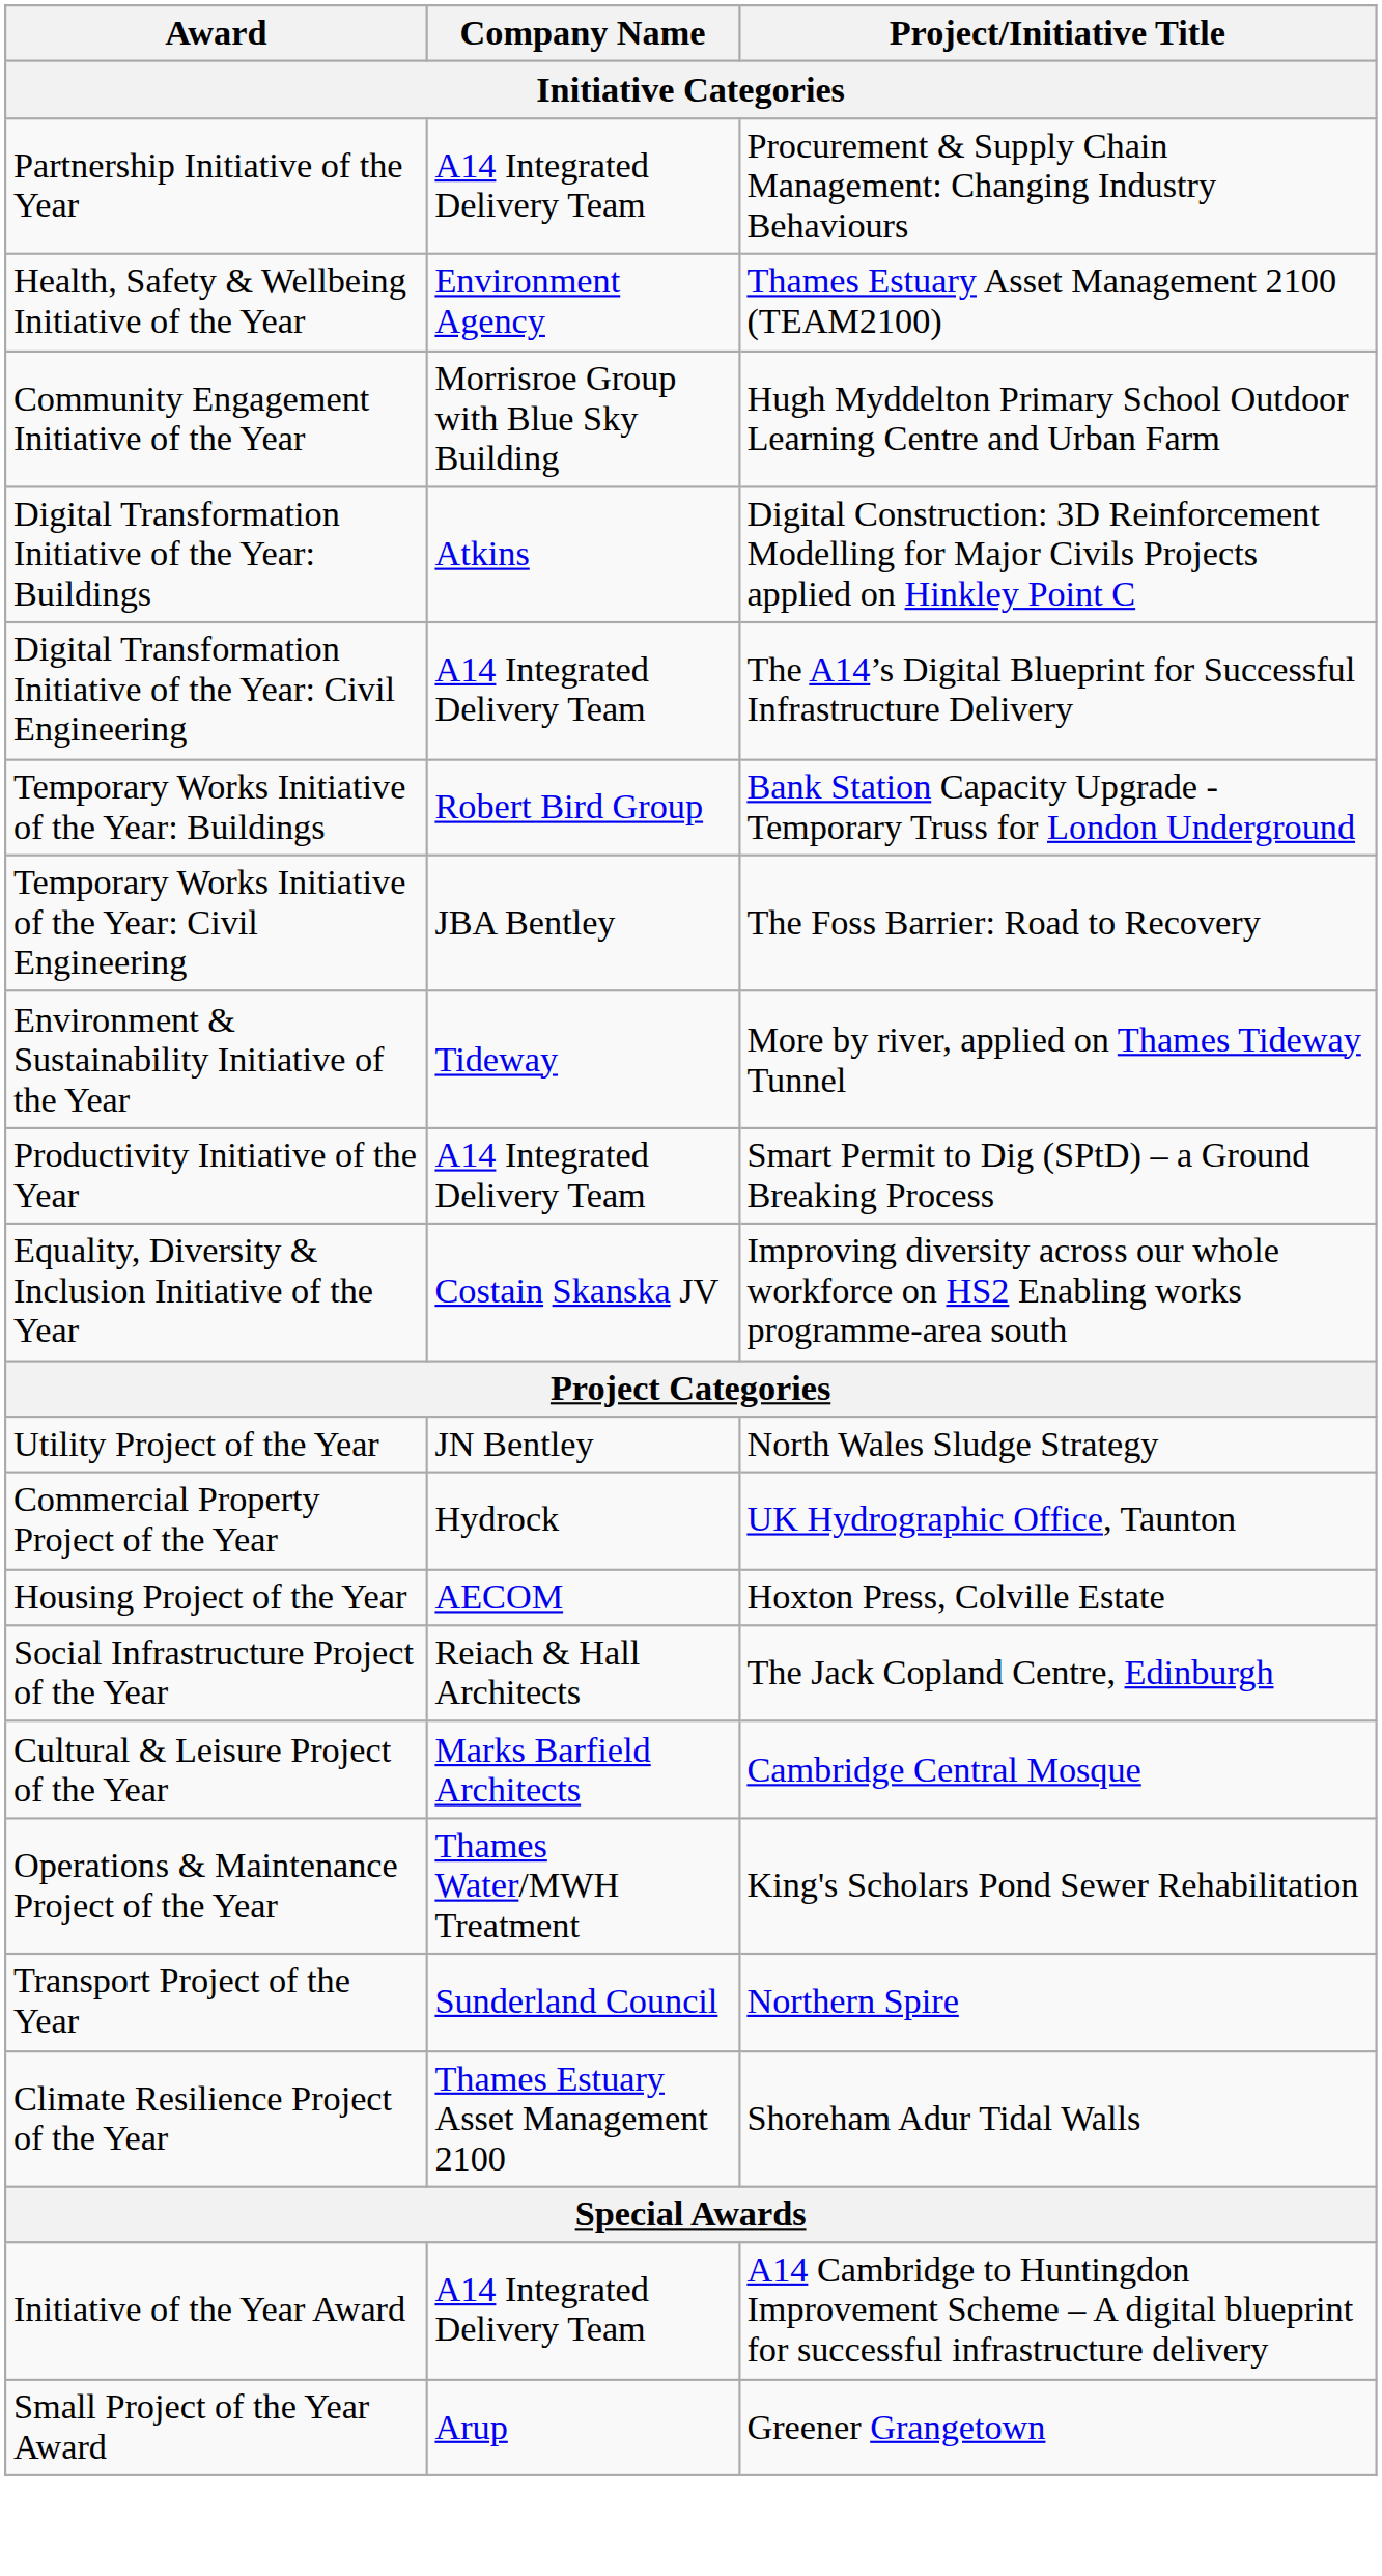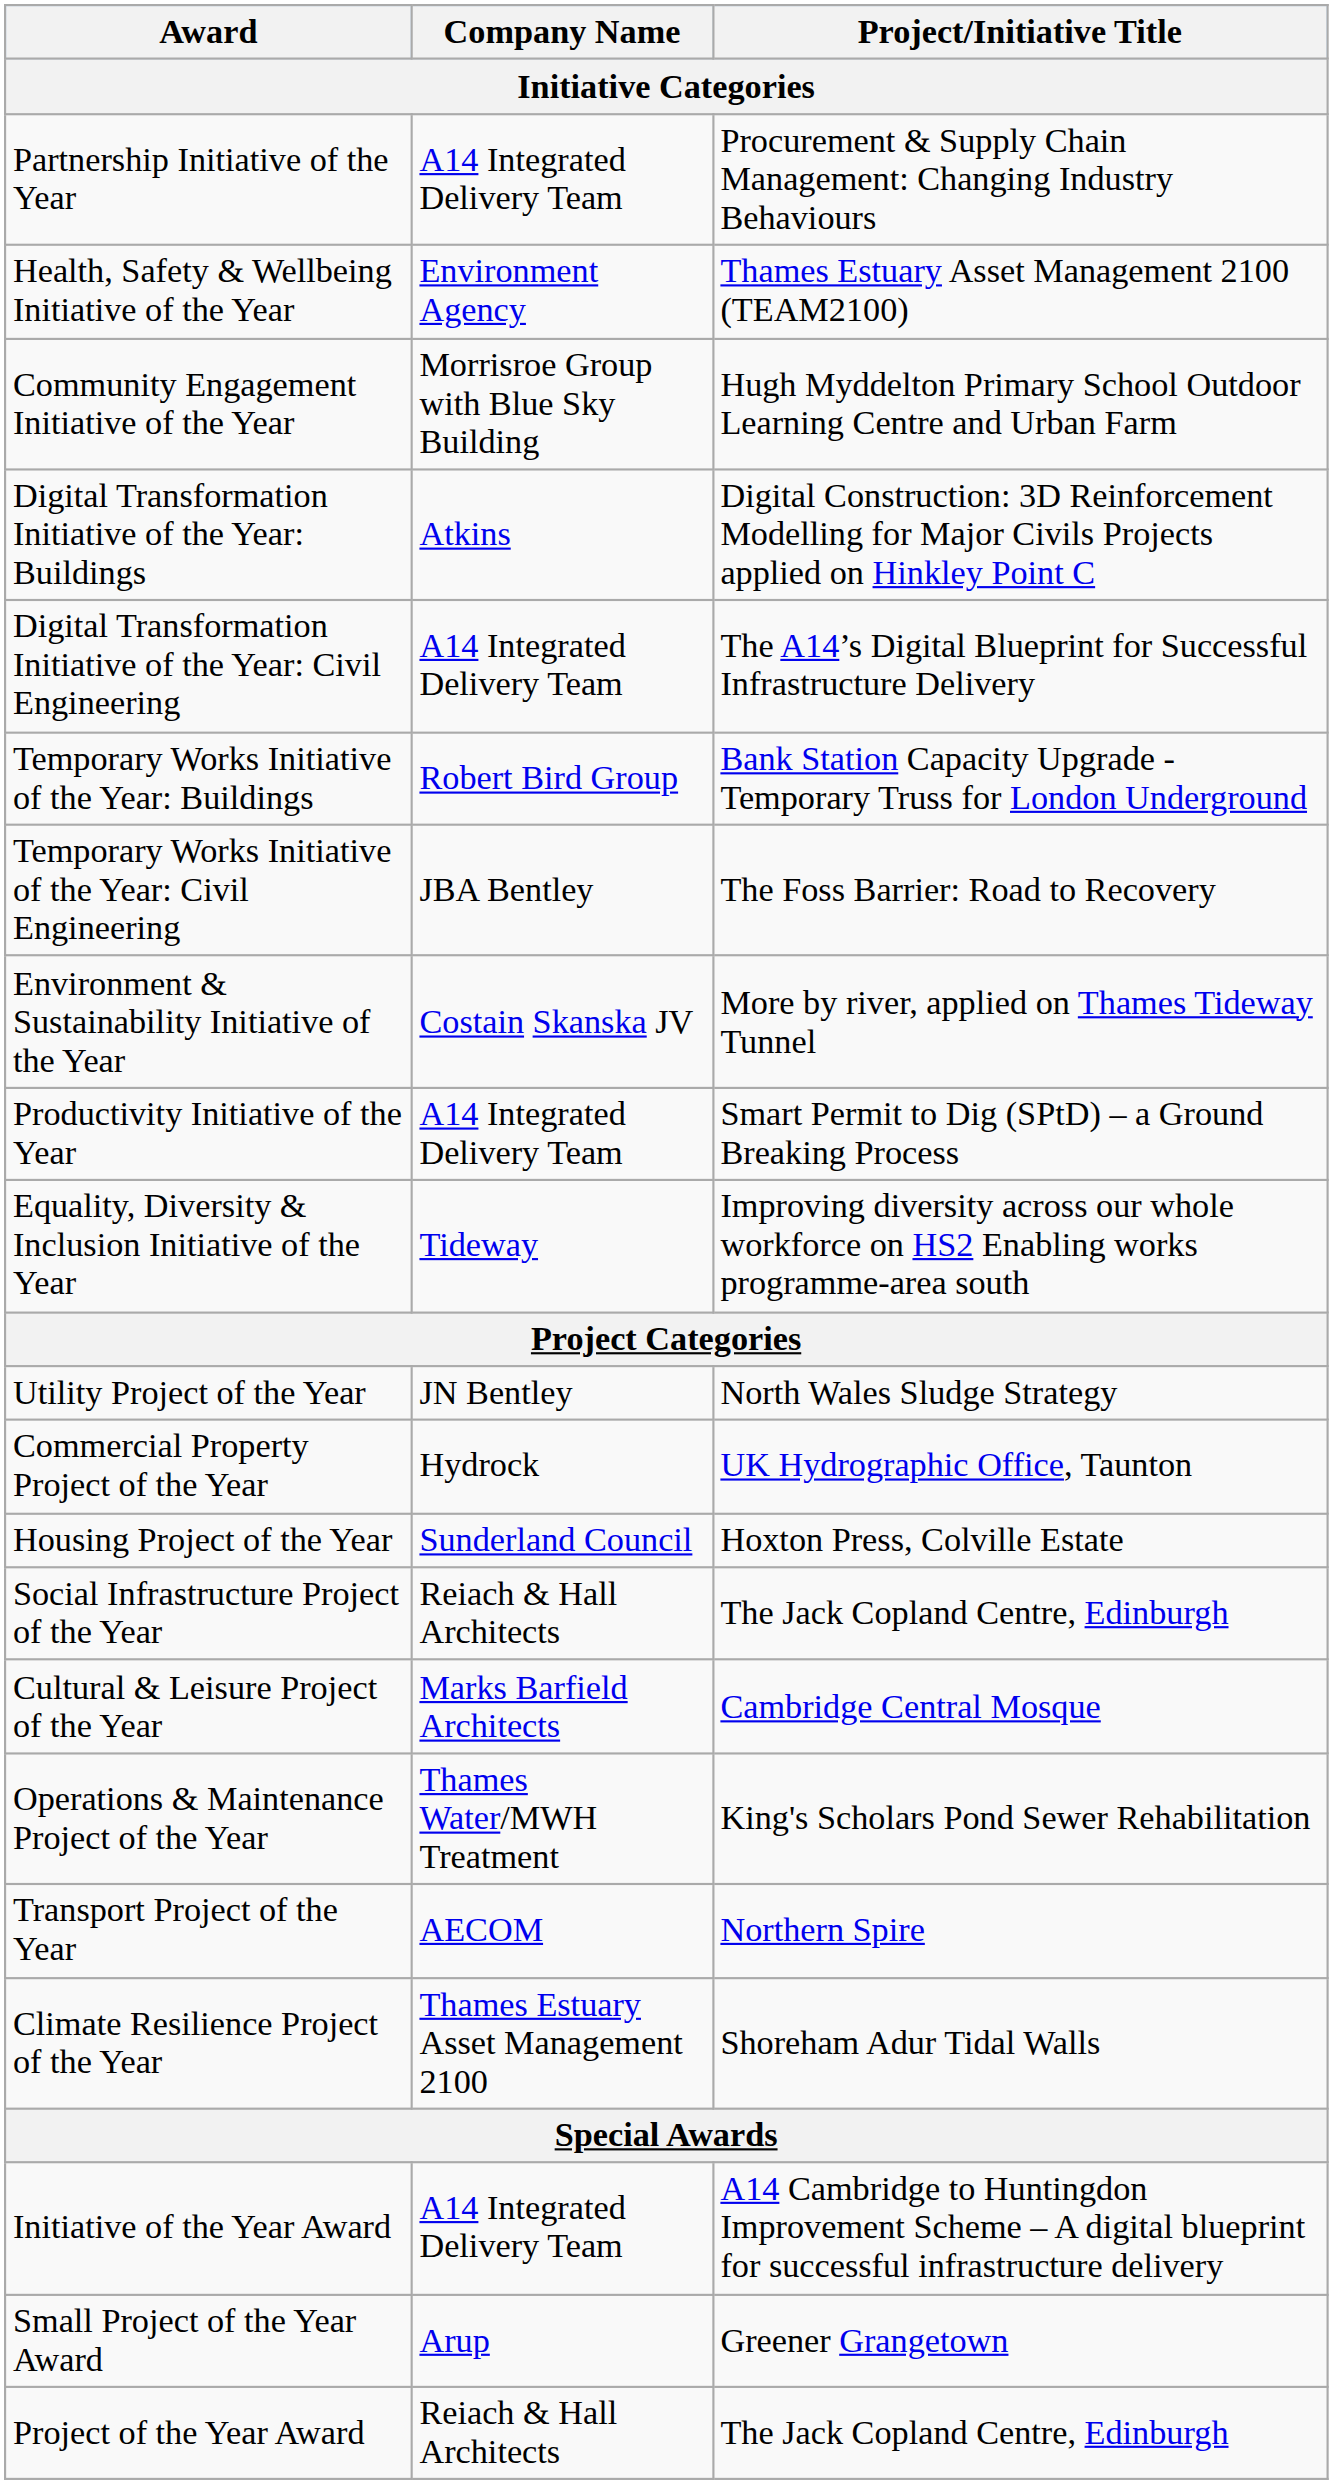 <table class="wikitable mw-collapsible" border="0" cellpadding="2" cellspacing="2" align="center" width="70%">
 <tr bgcolor="#99CCFF">
 <th align="left" valign="top">Award</th>
 <th align="left" valign="top">Company Name</th>
 <th>Project/Initiative Title</th>
 </tr>
 <tr>
 <th colspan="3">Initiative Categories</th>
 </tr>
 <tr>
 <td>Partnership Initiative of the Year</td>
 <td><a href='#'>A14</a> Integrated Delivery Team</td>
 <td>Procurement & Supply Chain Management: Changing Industry Behaviours</td>
 </tr>
 <tr>
 <td>Health, Safety & Wellbeing Initiative of the Year</td>
 <td><a href='#'>Environment Agency</a></td>
 <td><a href='#'>Thames Estuary</a> Asset Management 2100 (TEAM2100)</td>
 </tr>
 <tr>
 <td>Community Engagement Initiative of the Year</td>
 <td>Morrisroe Group with Blue Sky Building</td>
 <td>Hugh Myddelton Primary School Outdoor Learning Centre and Urban Farm</td>
 </tr>
 <tr>
 <td>Digital Transformation Initiative of the Year: Buildings</td>
 <td><a href='#'>Atkins</a></td>
 <td>Digital Construction: 3D Reinforcement Modelling for Major Civils Projects applied on <a href='#'>Hinkley Point C</a></td>
 </tr>
 <tr>
 <td>Digital Transformation Initiative of the Year: Civil Engineering</td>
 <td><a href='#'>A14</a> Integrated Delivery Team</td>
 <td>The <a href='#'>A14</a>’s Digital Blueprint for Successful Infrastructure Delivery</td>
 </tr>
 <tr>
 <td>Temporary Works Initiative of the Year: Buildings</td>
 <td><a href='#'>Robert Bird Group</a></td>
 <td><a href='#'>Bank Station</a> Capacity Upgrade - Temporary Truss for <a href='#'>London Underground</a></td>
 </tr>
 <tr>
 <td>Temporary Works Initiative of the Year: Civil Engineering</td>
 <td>JBA Bentley</td>
 <td>The Foss Barrier: Road to Recovery</td>
 </tr>
 <tr>
 <td>Environment & Sustainability Initiative of the Year</td>
-<td><a href='#'>Tideway</a></td>
+<td><a href='#'>Costain</a> <a href='#'>Skanska</a> JV</td>
 <td>More by river, applied on <a href='#'>Thames Tideway</a> Tunnel</td>
 </tr>
 <tr>
 <td>Productivity Initiative of the Year</td>
 <td><a href='#'>A14</a> Integrated Delivery Team</td>
 <td>Smart Permit to Dig (SPtD) – a Ground Breaking Process</td>
 </tr>
 <tr>
 <td>Equality, Diversity & Inclusion Initiative of the Year</td>
-<td><a href='#'>Costain</a> <a href='#'>Skanska</a> JV</td>
+<td><a href='#'>Tideway</a></td>
 <td>Improving diversity across our whole workforce on <a href='#'>HS2</a> Enabling works programme-area south</td>
 </tr>
 <tr>
 <th colspan="3"><u>Project Categories</u></th>
 </tr>
 <tr>
 <td>Utility Project of the Year</td>
 <td>JN Bentley</td>
 <td>North Wales Sludge Strategy</td>
 </tr>
 <tr>
 <td>Commercial Property Project of the Year</td>
 <td>Hydrock</td>
 <td><a href='#'>UK Hydrographic Office</a>, Taunton</td>
 </tr>
 <tr>
 <td>Housing Project of the Year</td>
-<td><a href='#'>AECOM</a></td>
+<td><a href='#'>Sunderland Council</a></td>
 <td>Hoxton Press, Colville Estate</td>
 </tr>
 <tr>
 <td>Social Infrastructure Project of the Year</td>
 <td>Reiach & Hall Architects</td>
 <td>The Jack Copland Centre, <a href='#'>Edinburgh</a></td>
 </tr>
 <tr>
 <td>Cultural & Leisure Project of the Year</td>
 <td><a href='#'>Marks Barfield Architects</a></td>
 <td><a href='#'>Cambridge Central Mosque</a></td>
 </tr>
 <tr>
 <td>Operations & Maintenance Project of the Year</td>
 <td><a href='#'>Thames Water</a>/MWH Treatment</td>
 <td>King's Scholars Pond Sewer Rehabilitation</td>
 </tr>
 <tr>
 <td>Transport Project of the Year</td>
-<td><a href='#'>Sunderland Council</a></td>
+<td><a href='#'>AECOM</a></td>
 <td><a href='#'>Northern Spire</a></td>
 </tr>
 <tr>
 <td>Climate Resilience Project of the Year</td>
 <td><a href='#'>Thames Estuary</a> Asset Management 2100</td>
 <td>Shoreham Adur Tidal Walls</td>
 </tr>
 <tr>
 <th colspan="3"><u>Special Awards</u></th>
 </tr>
 <tr>
 <td>Initiative of the Year Award</td>
 <td><a href='#'>A14</a> Integrated Delivery Team</td>
 <td><a href='#'>A14</a> Cambridge to Huntingdon Improvement Scheme – A digital blueprint for successful infrastructure delivery</td>
 </tr>
 <tr>
 <td>Small Project of the Year Award</td>
 <td><a href='#'>Arup</a></td>
 <td>Greener <a href='#'>Grangetown</a></td>
 </tr>
+<tr>
+<td>Project of the Year Award</td>
+<td>Reiach & Hall Architects</td>
+<td>The Jack Copland Centre, <a href='#'>Edinburgh</a></td>
+</tr>
 </table>
